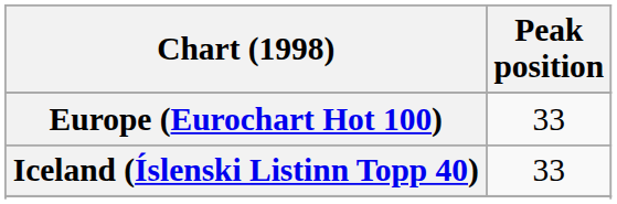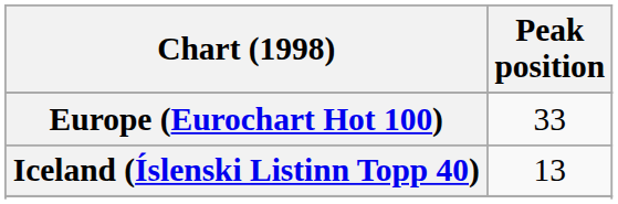 <table class="wikitable sortable plainrowheaders" style="text-align:center">
 <tr>
 <th scope="col">Chart (1998)</th>
 <th scope="col">Peak<br>position</th>
 </tr>
 <tr>
 </tr>
 <tr>
 </tr>
 <tr>
 <th scope="row">Europe (<a href='#'>Eurochart Hot 100</a>)</th>
 <td>33</td>
 </tr>
 <tr>
 <th scope="row">Iceland (<a href='#'>Íslenski Listinn Topp 40</a>)</th>
-<td>33</td>
+<td>13</td>
 </tr>
 <tr>
 </tr>
 <tr>
 </tr>
 </table>
